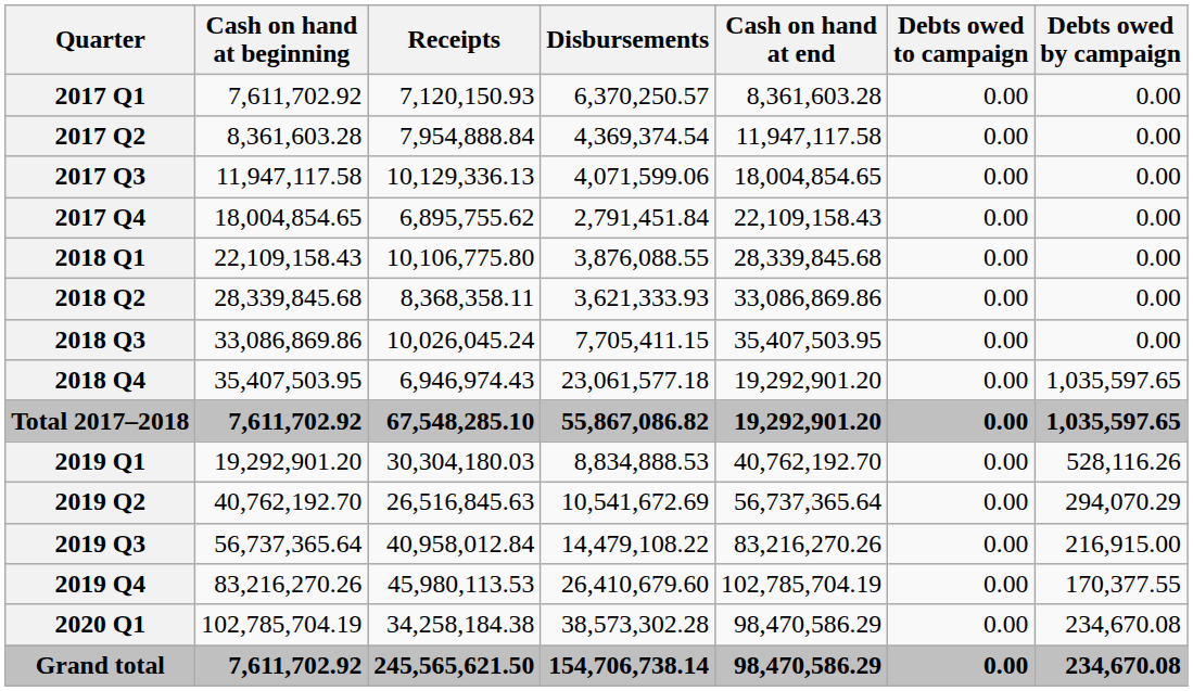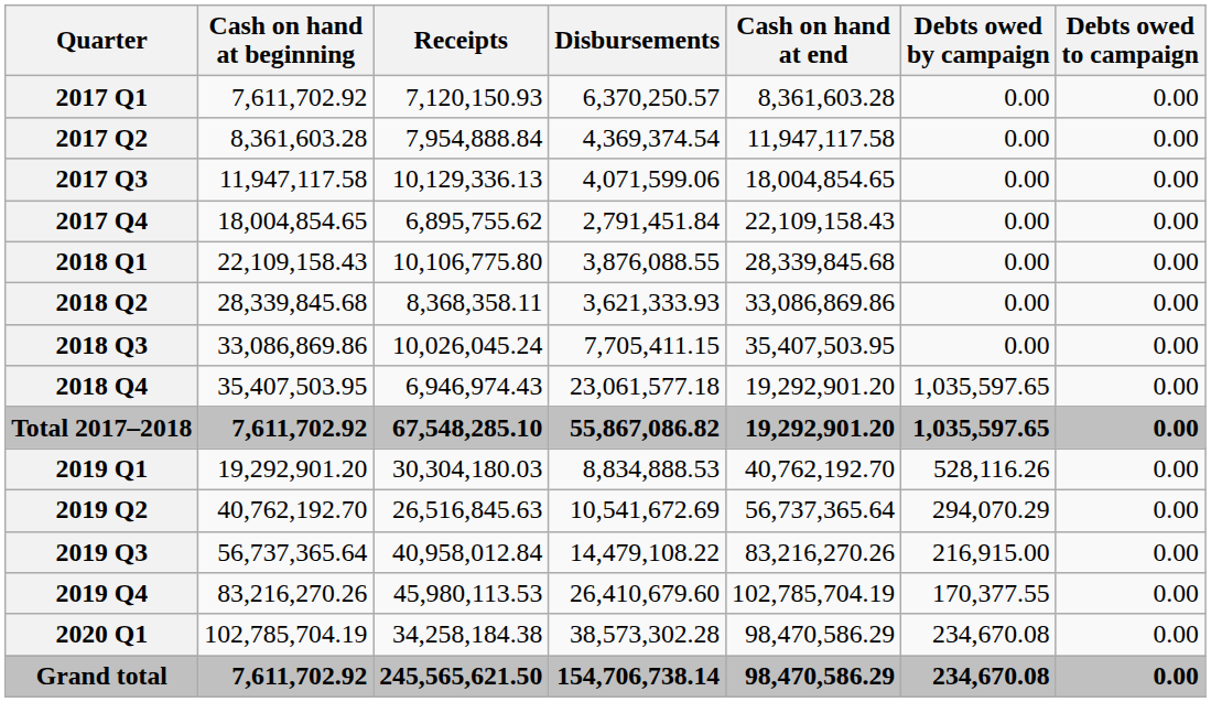 <table class="wikitable sortable">
 <tr>
 <th scope="col">Quarter</th>
 <th scope="col" data-sort-type="number">Cash on hand <br> at beginning</th>
 <th scope="col" data-sort-type="number">Receipts</th>
 <th scope="col" data-sort-type="number">Disbursements</th>
 <th scope="col" data-sort-type="number">Cash on hand <br> at end</th>
+<th scope="col" data-sort-type="number">Debts owed <br> by campaign</th>
 <th scope="col" data-sort-type="number">Debts owed <br> to campaign</th>
-<th scope="col" data-sort-type="number">Debts owed <br> by campaign</th>
 </tr>
 <tr style="text-align:right;">
 <th nowrap>2017 Q1</th>
 <td>7,611,702.92</td>
 <td>7,120,150.93</td>
 <td>6,370,250.57</td>
 <td>8,361,603.28</td>
 <td>0.00</td>
 <td>0.00</td>
 </tr>
 <tr style="text-align:right;">
 <th nowrap>2017 Q2</th>
 <td>8,361,603.28</td>
 <td>7,954,888.84</td>
 <td>4,369,374.54</td>
 <td>11,947,117.58</td>
 <td>0.00</td>
 <td>0.00</td>
 </tr>
 <tr style="text-align:right;">
 <th nowrap>2017 Q3</th>
 <td>11,947,117.58</td>
 <td>10,129,336.13</td>
 <td>4,071,599.06</td>
 <td>18,004,854.65</td>
 <td>0.00</td>
 <td>0.00</td>
 </tr>
 <tr style="text-align:right;">
 <th nowrap>2017 Q4</th>
 <td>18,004,854.65</td>
 <td>6,895,755.62</td>
 <td>2,791,451.84</td>
 <td>22,109,158.43</td>
 <td>0.00</td>
 <td>0.00</td>
 </tr>
 <tr style="text-align:right;">
 <th nowrap>2018 Q1</th>
 <td>22,109,158.43</td>
 <td>10,106,775.80</td>
 <td>3,876,088.55</td>
 <td>28,339,845.68</td>
 <td>0.00</td>
 <td>0.00</td>
 </tr>
 <tr style="text-align:right;">
 <th nowrap>2018 Q2</th>
 <td>28,339,845.68</td>
 <td>8,368,358.11</td>
 <td>3,621,333.93</td>
 <td>33,086,869.86</td>
 <td>0.00</td>
 <td>0.00</td>
 </tr>
 <tr style="text-align:right;">
 <th nowrap>2018 Q3</th>
 <td>33,086,869.86</td>
 <td>10,026,045.24</td>
 <td>7,705,411.15</td>
 <td>35,407,503.95</td>
 <td>0.00</td>
 <td>0.00</td>
 </tr>
 <tr style="text-align:right;">
 <th nowrap>2018 Q4</th>
 <td>35,407,503.95</td>
 <td>6,946,974.43</td>
 <td>23,061,577.18</td>
 <td>19,292,901.20</td>
+<td>1,035,597.65</td>
 <td>0.00</td>
-<td>1,035,597.65</td>
 </tr>
 <tr style="text-align:right; background: #C0C0C0;" class="sortbottom">
 <th style="background: #C0C0C0"><strong>Total 2017–2018</strong></th>
 <td><strong> 7,611,702.92</strong></td>
 <td><strong>67,548,285.10</strong></td>
 <td><strong>55,867,086.82</strong></td>
 <td><strong>19,292,901.20</strong></td>
+<td><strong> 1,035,597.65</strong></td>
 <td><strong>  0.00</strong></td>
-<td><strong> 1,035,597.65</strong></td>
 </tr>
 <tr style="text-align:right;">
 <th nowrap>2019 Q1</th>
 <td>19,292,901.20</td>
 <td>30,304,180.03</td>
 <td>8,834,888.53</td>
 <td>40,762,192.70</td>
+<td>528,116.26</td>
 <td>0.00</td>
-<td>528,116.26</td>
 </tr>
 <tr style="text-align:right;">
 <th nowrap>2019 Q2</th>
 <td>40,762,192.70</td>
 <td>26,516,845.63</td>
 <td>10,541,672.69</td>
 <td>56,737,365.64</td>
+<td>294,070.29</td>
 <td>0.00</td>
-<td>294,070.29</td>
 </tr>
 <tr style="text-align:right;">
 <th nowrap>2019 Q3</th>
 <td>56,737,365.64</td>
 <td>40,958,012.84</td>
 <td>14,479,108.22</td>
 <td>83,216,270.26</td>
+<td>216,915.00</td>
 <td>0.00</td>
-<td>216,915.00</td>
 </tr>
 <tr style="text-align:right;">
 <th nowrap>2019 Q4</th>
 <td>83,216,270.26</td>
 <td>45,980,113.53</td>
 <td>26,410,679.60</td>
 <td>102,785,704.19</td>
+<td>170,377.55</td>
 <td>0.00</td>
-<td>170,377.55</td>
 </tr>
 <tr style="text-align:right;">
 <th nowrap>2020 Q1</th>
 <td>102,785,704.19</td>
 <td>34,258,184.38</td>
 <td>38,573,302.28</td>
 <td>98,470,586.29</td>
+<td>234,670.08</td>
 <td>0.00</td>
-<td>234,670.08</td>
 </tr>
 <tr style="text-align:right; background: #C0C0C0;" class="sortbottom">
 <th style="background: #C0C0C0"><strong>Grand total</strong></th>
 <td><strong> 7,611,702.92</strong></td>
 <td><strong>245,565,621.50</strong></td>
 <td><strong>154,706,738.14</strong></td>
 <td><strong> 98,470,586.29</strong></td>
+<td><strong> 234,670.08</strong></td>
 <td><strong>  0.00</strong></td>
-<td><strong> 234,670.08</strong></td>
 </tr>
 </table>
